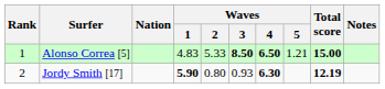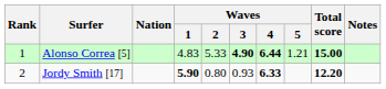 <table class="wikitable sortable" style="text-align:center">
 <tr>
 <th rowspan=2>Rank</th>
 <th rowspan=2>Surfer</th>
 <th rowspan=2>Nation</th>
 <th colspan=5>Waves</th>
 <th rowspan=2>Total<br>score</th>
 <th rowspan=2>Notes</th>
 </tr>
 <tr>
 <th>1</th>
 <th>2</th>
 <th>3</th>
 <th>4</th>
 <th>5</th>
 </tr>
 <tr bgcolor=ccffcc>
 <td>1</td>
 <td align=left><a href='#'>Alonso Correa</a> <small>[5]</small></td>
 <td align=left></td>
 <td>4.83</td>
 <td>5.33</td>
-<td><strong>8.50</strong></td>
-<td><strong>6.50</strong></td>
+<td><strong>4.90</strong></td>
+<td><strong>6.44</strong></td>
 <td>1.21</td>
 <td><strong>15.00</strong></td>
 <td></td>
 </tr>
 <tr>
 <td>2</td>
 <td align=left><a href='#'>Jordy Smith</a> <small>[17]</small></td>
 <td align=left></td>
 <td><strong>5.90</strong></td>
 <td>0.80</td>
 <td>0.93</td>
-<td><strong>6.30</strong></td>
+<td><strong>6.33</strong></td>
 <td></td>
-<td><strong>12.19</strong></td>
+<td><strong>12.20</strong></td>
 <td></td>
 </tr>
 </table>
